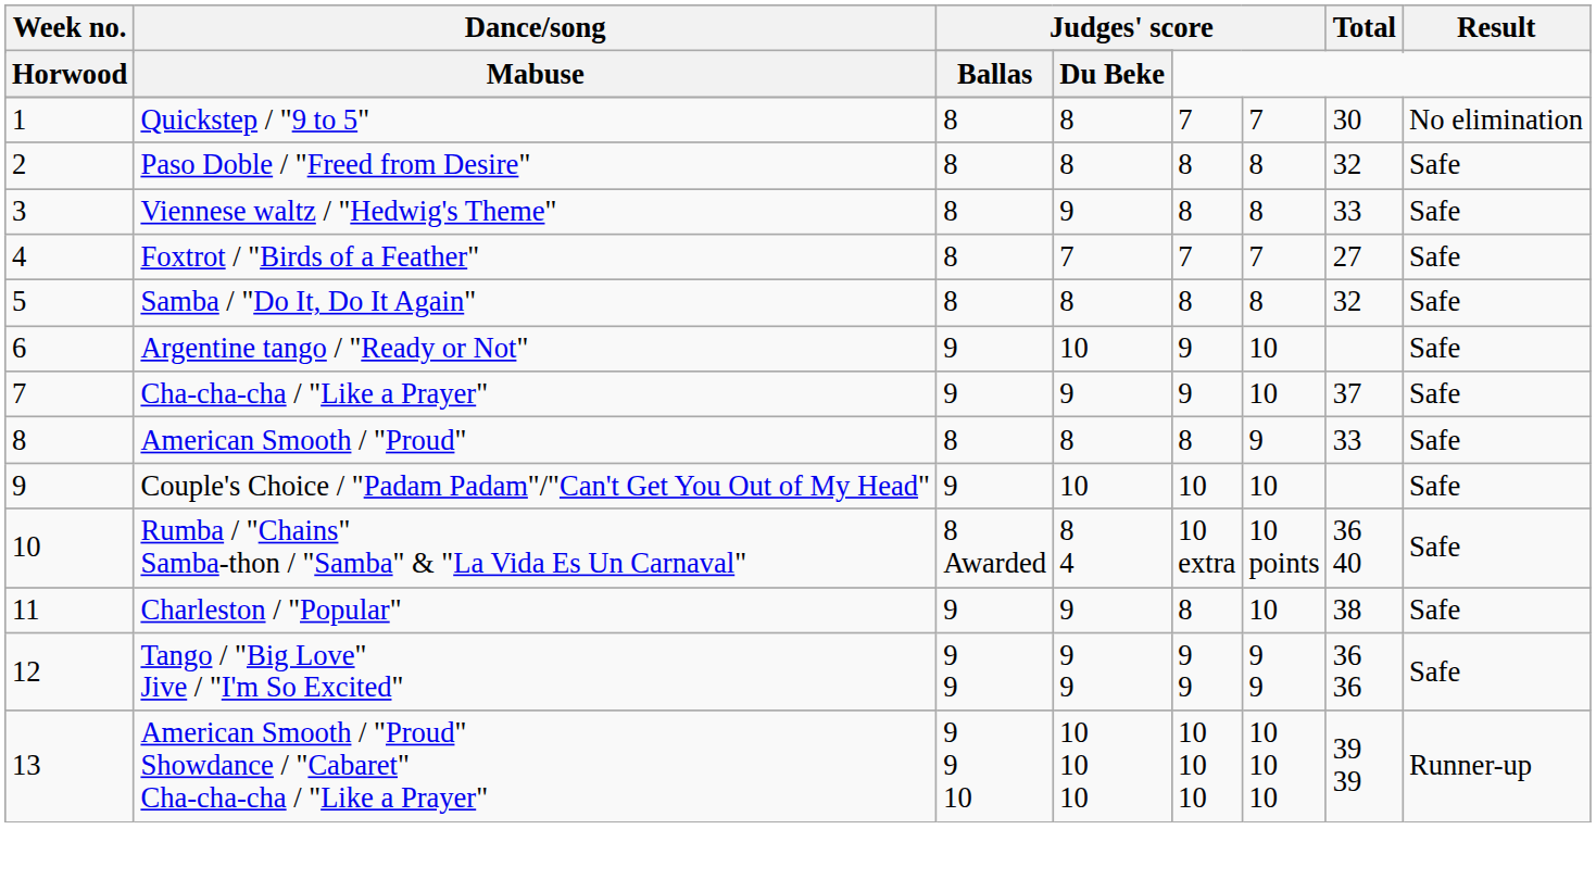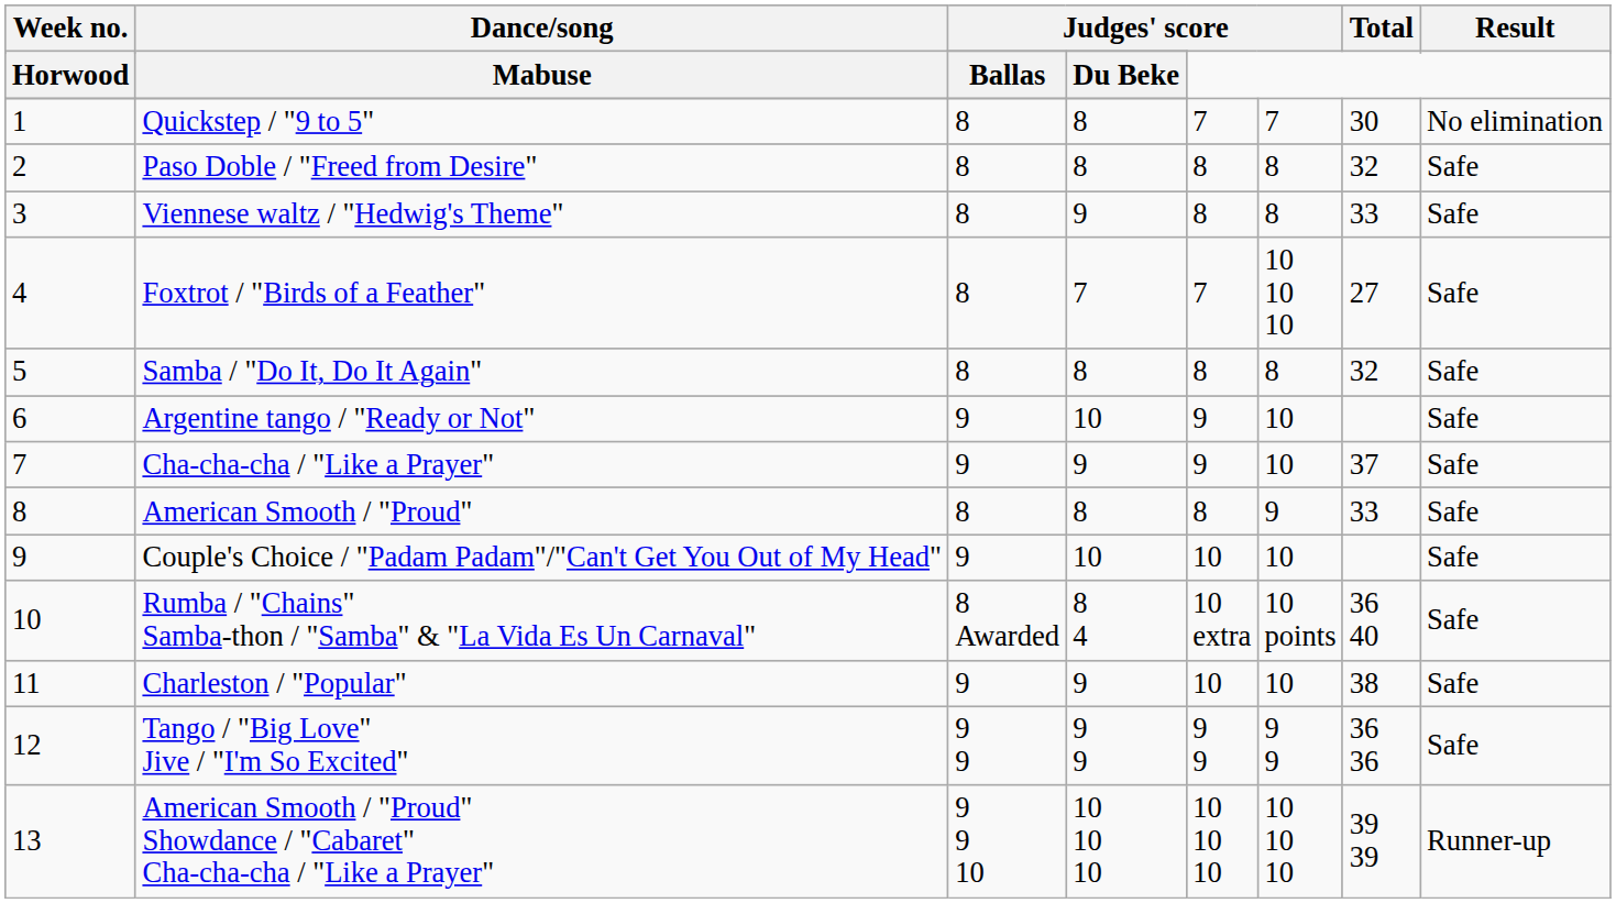 <table class="wikitable">
 <tr>
 <th rowspan="2">Week no.</th>
 <th rowspan="2">Dance/song</th>
 <th colspan="4">Judges' score</th>
 <th rowspan="2">Total</th>
 <th rowspan="2">Result</th>
 </tr>
 <tr>
 </tr>
 <tr>
 <th>Horwood</th>
 <th>Mabuse</th>
 <th>Ballas</th>
 <th>Du Beke</th>
 </tr>
 <tr>
 </tr>
 <tr>
 <td>1</td>
 <td><a href='#'>Quickstep</a> / "<a href='#'>9 to 5</a>"</td>
 <td>8</td>
 <td>8</td>
 <td>7</td>
 <td>7</td>
 <td>30</td>
 <td>No elimination</td>
 </tr>
 <tr>
 <td>2</td>
 <td><a href='#'>Paso Doble</a> / "<a href='#'>Freed from Desire</a>"</td>
 <td>8</td>
 <td>8</td>
 <td>8</td>
 <td>8</td>
 <td>32</td>
 <td>Safe</td>
 </tr>
 <tr>
 <td>3</td>
 <td><a href='#'>Viennese waltz</a> / "<a href='#'>Hedwig's Theme</a>"</td>
 <td>8</td>
 <td>9</td>
 <td>8</td>
 <td>8</td>
 <td>33</td>
 <td>Safe</td>
 </tr>
 <tr>
 <td>4</td>
 <td><a href='#'>Foxtrot</a> / "<a href='#'>Birds of a Feather</a>"</td>
 <td>8</td>
 <td>7</td>
 <td>7</td>
-<td>7</td>
+<td>10<br>10<br>10</td>
 <td>27</td>
 <td>Safe</td>
 </tr>
 <tr>
 <td>5</td>
 <td><a href='#'>Samba</a> / "<a href='#'>Do It, Do It Again</a>"</td>
 <td>8</td>
 <td>8</td>
 <td>8</td>
 <td>8</td>
 <td>32</td>
 <td>Safe</td>
 </tr>
 <tr>
 <td>6</td>
 <td><a href='#'>Argentine tango</a> / "<a href='#'>Ready or Not</a>"</td>
 <td>9</td>
 <td>10</td>
 <td>9</td>
 <td>10</td>
 <td></td>
 <td>Safe</td>
 </tr>
 <tr>
 <td>7</td>
 <td><a href='#'>Cha-cha-cha</a> / "<a href='#'>Like a Prayer</a>"</td>
 <td>9</td>
 <td>9</td>
 <td>9</td>
 <td>10</td>
 <td>37</td>
 <td>Safe</td>
 </tr>
 <tr>
 <td>8</td>
 <td><a href='#'>American Smooth</a> / "<a href='#'>Proud</a>"</td>
 <td>8</td>
 <td>8</td>
 <td>8</td>
 <td>9</td>
 <td>33</td>
 <td>Safe</td>
 </tr>
 <tr>
 <td>9</td>
 <td>Couple's Choice / "<a href='#'>Padam Padam</a>"/"<a href='#'>Can't Get You Out of My Head</a>"</td>
 <td>9</td>
 <td>10</td>
 <td>10</td>
 <td>10</td>
 <td></td>
 <td>Safe</td>
 </tr>
 <tr>
 <td>10</td>
 <td><a href='#'>Rumba</a> / "<a href='#'>Chains</a>" <br><a href='#'>Samba</a>-thon / "<a href='#'>Samba</a>" & "<a href='#'>La Vida Es Un Carnaval</a>"</td>
 <td>8<br>Awarded</td>
 <td>8<br>4</td>
 <td>10<br>extra</td>
 <td>10<br>points</td>
 <td>36<br>40</td>
 <td>Safe</td>
 </tr>
 <tr>
 <td>11</td>
 <td><a href='#'>Charleston</a> / "<a href='#'>Popular</a>"</td>
 <td>9</td>
 <td>9</td>
-<td>8</td>
+<td>10</td>
 <td>10</td>
 <td>38</td>
 <td>Safe</td>
 </tr>
 <tr>
 <td>12</td>
 <td><a href='#'>Tango</a> / "<a href='#'>Big Love</a>" <br><a href='#'>Jive</a> / "<a href='#'>I'm So Excited</a>"</td>
 <td>9<br>9</td>
 <td>9<br>9</td>
 <td>9<br>9</td>
 <td>9<br>9</td>
 <td>36<br>36</td>
 <td>Safe</td>
 </tr>
 <tr>
 <td>13</td>
 <td><a href='#'>American Smooth</a> / "<a href='#'>Proud</a>"<br><a href='#'>Showdance</a> / "<a href='#'>Cabaret</a>"<br><a href='#'>Cha-cha-cha</a> / "<a href='#'>Like a Prayer</a>"</td>
 <td>9<br>9<br>10</td>
 <td>10<br>10<br>10</td>
 <td>10<br>10<br>10</td>
 <td>10<br>10<br>10</td>
 <td>39<br>39<br></td>
 <td>Runner-up</td>
 </tr>
 </table>
